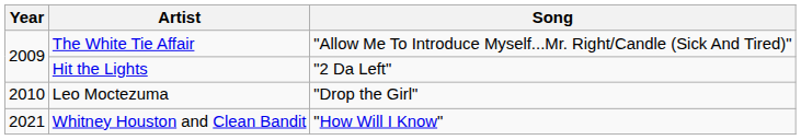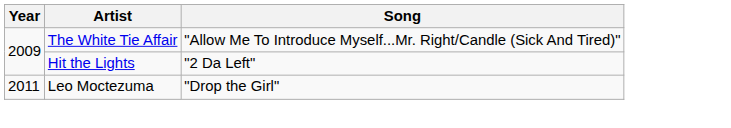 <table class="wikitable sortable plainrowheaders">
 <tr>
 <th scope="col">Year</th>
 <th scope="col">Artist</th>
 <th scope="col">Song</th>
 </tr>
 <tr>
 <td rowspan=2>2009</td>
 <td><a href='#'>The White Tie Affair</a></td>
 <td>"Allow Me To Introduce Myself...Mr. Right/Candle (Sick And Tired)"</td>
 </tr>
 <tr>
 <td><a href='#'>Hit the Lights</a></td>
 <td>"2 Da Left"</td>
 </tr>
 <tr>
-<td>2010</td>
+<td>2011</td>
 <td>Leo Moctezuma</td>
 <td>"Drop the Girl"</td>
 </tr>
-<tr>
-<td>2021</td>
-<td><a href='#'>Whitney Houston</a> and <a href='#'>Clean Bandit</a></td>
-<td>"<a href='#'>How Will I Know</a>"</td>
-</tr>
 </table>
